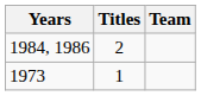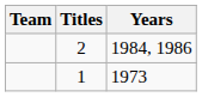 <table class="wikitable sortable" style="text-align:center">
 <tr>
+<th>Team</th>
+<th>Titles</th>
 <th>Years</th>
-<th>Titles</th>
-<th>Team</th>
 </tr>
 <tr>
+<td style=><em></em></td>
+<td>2</td>
 <td align=left>1984, 1986</td>
-<td>2</td>
-<td style=><em></em></td>
 </tr>
 <tr>
+<td style=><em></em></td>
+<td>1</td>
 <td align=left>1973</td>
-<td>1</td>
-<td style=><em></em></td>
 </tr>
 </table>
